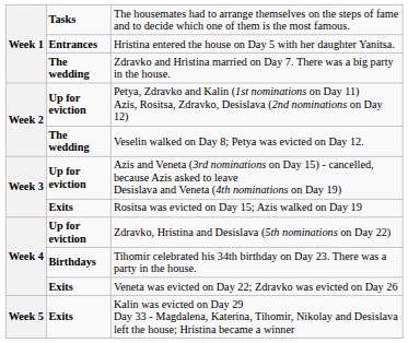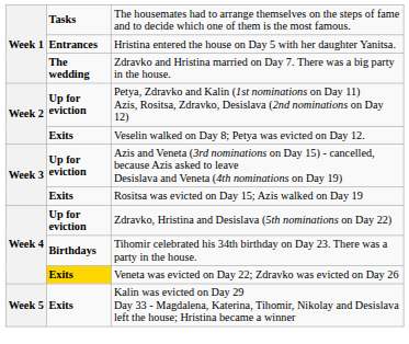 <table class="wikitable" style="width: 91%; margin-left: auto; margin-right: auto;">
 <tr>
 <th rowspan=3 style="width: 7%;"><strong>Week 1</strong></th>
 <td><strong>Tasks</strong></td>
 <td>The housemates had to arrange themselves on the steps of fame and to decide which one of them is the most famous.</td>
 </tr>
 <tr>
 <td><strong>Entrances</strong></td>
 <td>Hristina entered the house on Day 5 with her daughter Yanitsa.</td>
 </tr>
 <tr>
 <td><strong>The wedding</strong></td>
 <td>Zdravko and Hristina married on Day 7. There was a big party in the house.</td>
 </tr>
 <tr>
 <th rowspan=2><strong>Week 2</strong></th>
 <td><strong>Up for eviction</strong></td>
 <td>Petya, Zdravko and Kalin (<em>1st nominations</em> on Day 11)<br>Azis, Rositsa, Zdravko, Desislava (<em>2nd nominations</em> on Day 12)</td>
 </tr>
 <tr>
-<td><strong>The wedding</strong></td>
+<td><strong>Exits</strong></td>
 <td>Veselin walked on Day 8; Petya was evicted on Day 12.</td>
 </tr>
 <tr>
 <th rowspan=2><strong>Week 3</strong></th>
 <td><strong>Up for eviction</strong></td>
 <td>Azis and Veneta (<em>3rd nominations</em> on Day 15) - cancelled, because Azis asked to leave<br>Desislava and Veneta (<em>4th nominations</em> on Day 19)</td>
 </tr>
 <tr>
 <td><strong>Exits</strong></td>
 <td>Rositsa was evicted on Day 15; Azis walked on Day 19</td>
 </tr>
 <tr>
 <th rowspan=3><strong>Week 4</strong></th>
 <td><strong>Up for eviction</strong></td>
 <td>Zdravko, Hristina and Desislava (<em>5th nominations</em> on Day 22)</td>
 </tr>
 <tr>
 <td><strong>Birthdays</strong></td>
 <td>Tihomir celebrated his 34th birthday on Day 23. There was a party in the house.</td>
 </tr>
 <tr>
-<td><strong>Exits</strong></td>
+<td style="background: gold;"><strong>Exits</strong></td>
 <td>Veneta was evicted on Day 22; Zdravko was evicted on Day 26</td>
 </tr>
 <tr>
 <th rowspan=2><strong>Week 5</strong></th>
 <td><strong>Exits</strong></td>
 <td>Kalin was evicted on Day 29<br>Day 33 - Magdalena, Katerina, Tihomir, Nikolay and Desislava left the house; Hristina became a winner</td>
 </tr>
 </table>
